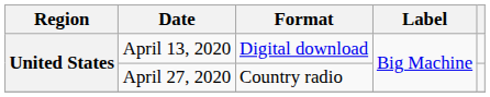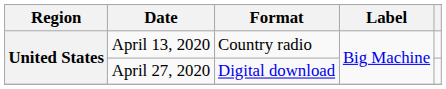 <table class="wikitable plainrowheaders">
 <tr>
 <th scope="col">Region</th>
 <th scope="col">Date</th>
 <th scope="col">Format</th>
 <th scope="col">Label</th>
 <th scope="col"></th>
 </tr>
 <tr>
 <th scope="row" rowspan="2">United States</th>
 <td>April 13, 2020</td>
-<td><a href='#'>Digital download</a></td>
+<td>Country radio</td>
 <td rowspan="2"><a href='#'>Big Machine</a></td>
 <td></td>
 </tr>
 <tr>
 <td>April 27, 2020</td>
-<td>Country radio</td>
+<td><a href='#'>Digital download</a></td>
 <td></td>
 </tr>
 <tr>
 </tr>
 </table>
